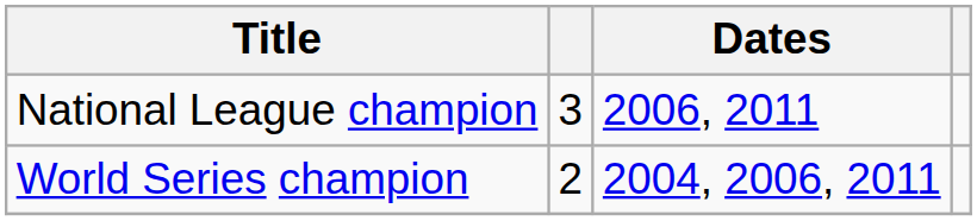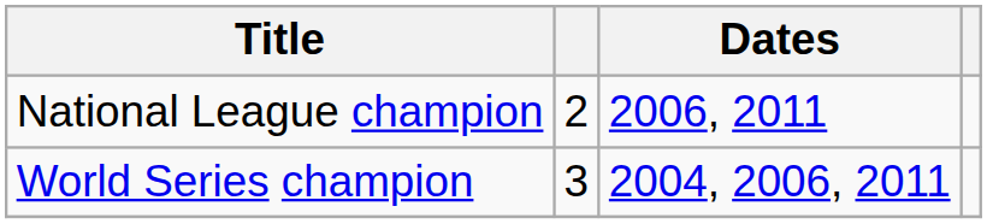 <table class="wikitable" margin: 5px; text-align: center;>
 <tr>
 <th>Title</th>
 <th></th>
 <th>Dates</th>
 <th></th>
 </tr>
 <tr>
 <td>National League <a href='#'>champion</a></td>
-<td align="center">3</td>
+<td align="center">2</td>
 <td><a href='#'>2006</a>, <a href='#'>2011</a></td>
 <td></td>
 </tr>
 <tr>
 <td><a href='#'>World Series</a> <a href='#'>champion</a></td>
-<td align="center">2</td>
+<td align="center">3</td>
 <td><a href='#'>2004</a>, <a href='#'>2006</a>, <a href='#'>2011</a></td>
 <td></td>
 </tr>
 <tr>
 </tr>
 </table>
